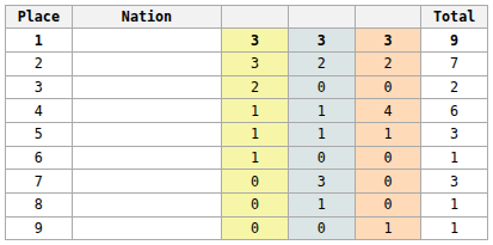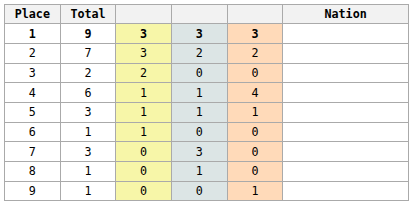 <table class=wikitable style="border:1px solid #AAAAAA;font-size:90%">
 <tr bgcolor="#EFEFEF">
 <th width=50>Place</th>
-<th width=120>Nation</th>
+<th width=50>Total</th>
 <th width=50></th>
 <th width=50></th>
 <th width=50></th>
-<th width=50>Total</th>
+<th width=120>Nation</th>
 </tr>
 <tr align="center" valign="top" bgcolor="#FFFFFF" style="font-weight:bold">
 <td>1</td>
-<td align="left"></td>
+<td>9</td>
 <td style="background:#F7F6A8;">3</td>
 <td style="background:#DCE5E5;">3</td>
 <td style="background:#FFDAB9;">3</td>
-<td>9</td>
+<td align="left"></td>
 </tr>
 <tr align="center" valign="top" bgcolor="#FFFFFF">
 <td>2</td>
-<td align="left"></td>
+<td>7</td>
 <td style="background:#F7F6A8;">3</td>
 <td style="background:#DCE5E5;">2</td>
 <td style="background:#FFDAB9;">2</td>
-<td>7</td>
+<td align="left"></td>
 </tr>
 <tr align="center" valign="top" bgcolor="#FFFFFF">
 <td>3</td>
-<td align="left"></td>
+<td>2</td>
 <td style="background:#F7F6A8;">2</td>
 <td style="background:#DCE5E5;">0</td>
 <td style="background:#FFDAB9;">0</td>
-<td>2</td>
+<td align="left"></td>
 </tr>
 <tr align="center" valign="top" bgcolor="#FFFFFF">
 <td>4</td>
-<td align="left"></td>
+<td>6</td>
 <td style="background:#F7F6A8;">1</td>
 <td style="background:#DCE5E5;">1</td>
 <td style="background:#FFDAB9;">4</td>
-<td>6</td>
+<td align="left"></td>
 </tr>
 <tr align="center" valign="top" bgcolor="#FFFFFF">
 <td>5</td>
-<td align="left"></td>
+<td>3</td>
 <td style="background:#F7F6A8;">1</td>
 <td style="background:#DCE5E5;">1</td>
 <td style="background:#FFDAB9;">1</td>
-<td>3</td>
+<td align="left"></td>
 </tr>
 <tr align="center" valign="top" bgcolor="#FFFFFF">
 <td>6</td>
-<td align="left"></td>
+<td>1</td>
 <td style="background:#F7F6A8;">1</td>
 <td style="background:#DCE5E5;">0</td>
 <td style="background:#FFDAB9;">0</td>
-<td>1</td>
+<td align="left"></td>
 </tr>
 <tr align="center" valign="top" bgcolor="#FFFFFF">
 <td>7</td>
-<td align="left"></td>
+<td>3</td>
 <td style="background:#F7F6A8;">0</td>
 <td style="background:#DCE5E5;">3</td>
 <td style="background:#FFDAB9;">0</td>
-<td>3</td>
+<td align="left"></td>
 </tr>
 <tr align="center" valign="top" bgcolor="#FFFFFF">
 <td>8</td>
-<td align="left"></td>
+<td>1</td>
 <td style="background:#F7F6A8;">0</td>
 <td style="background:#DCE5E5;">1</td>
 <td style="background:#FFDAB9;">0</td>
-<td>1</td>
+<td align="left"></td>
 </tr>
 <tr align="center" valign="top" bgcolor="#FFFFFF">
 <td>9</td>
-<td align="left"></td>
+<td>1</td>
 <td style="background:#F7F6A8;">0</td>
 <td style="background:#DCE5E5;">0</td>
 <td style="background:#FFDAB9;">1</td>
-<td>1</td>
+<td align="left"></td>
 </tr>
 </table>
